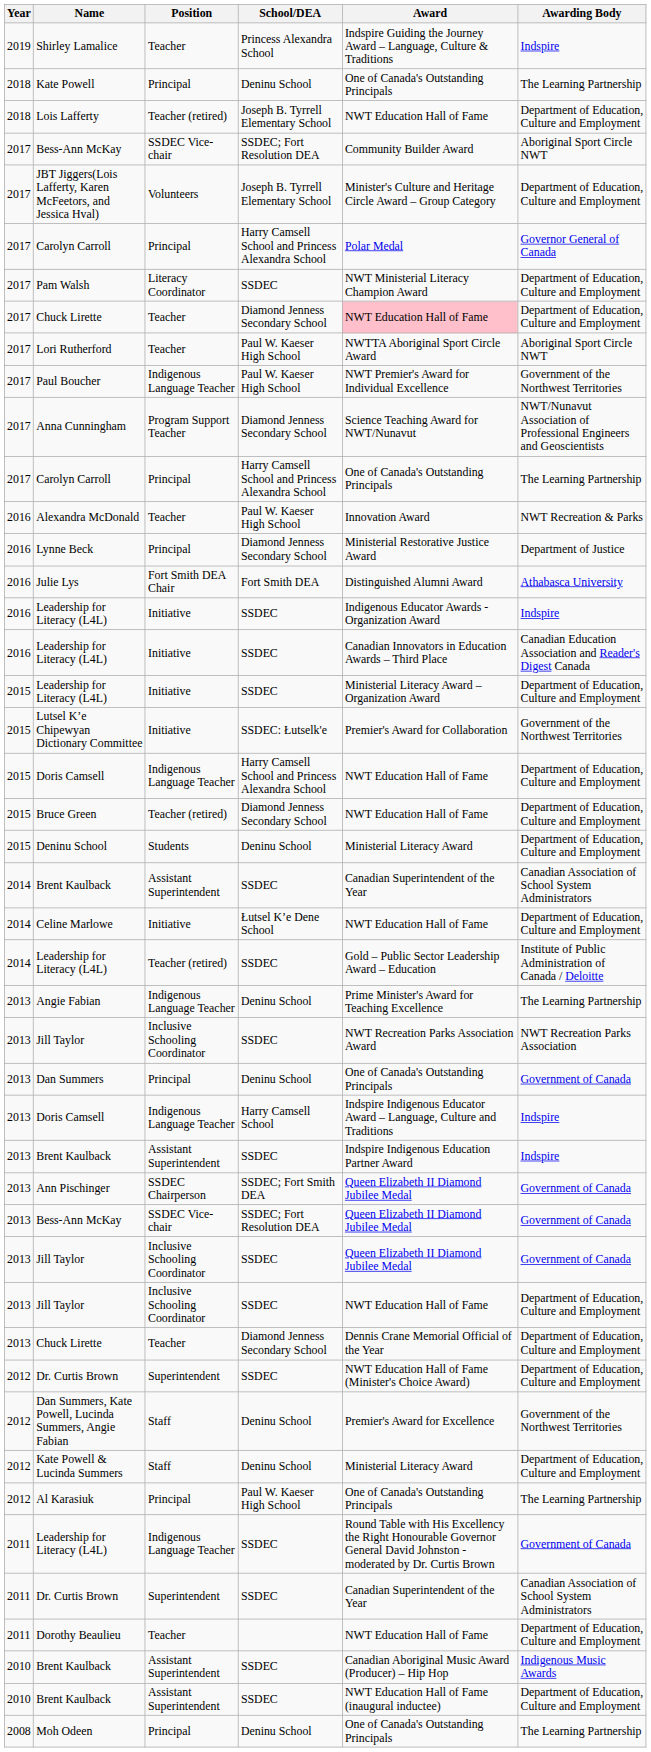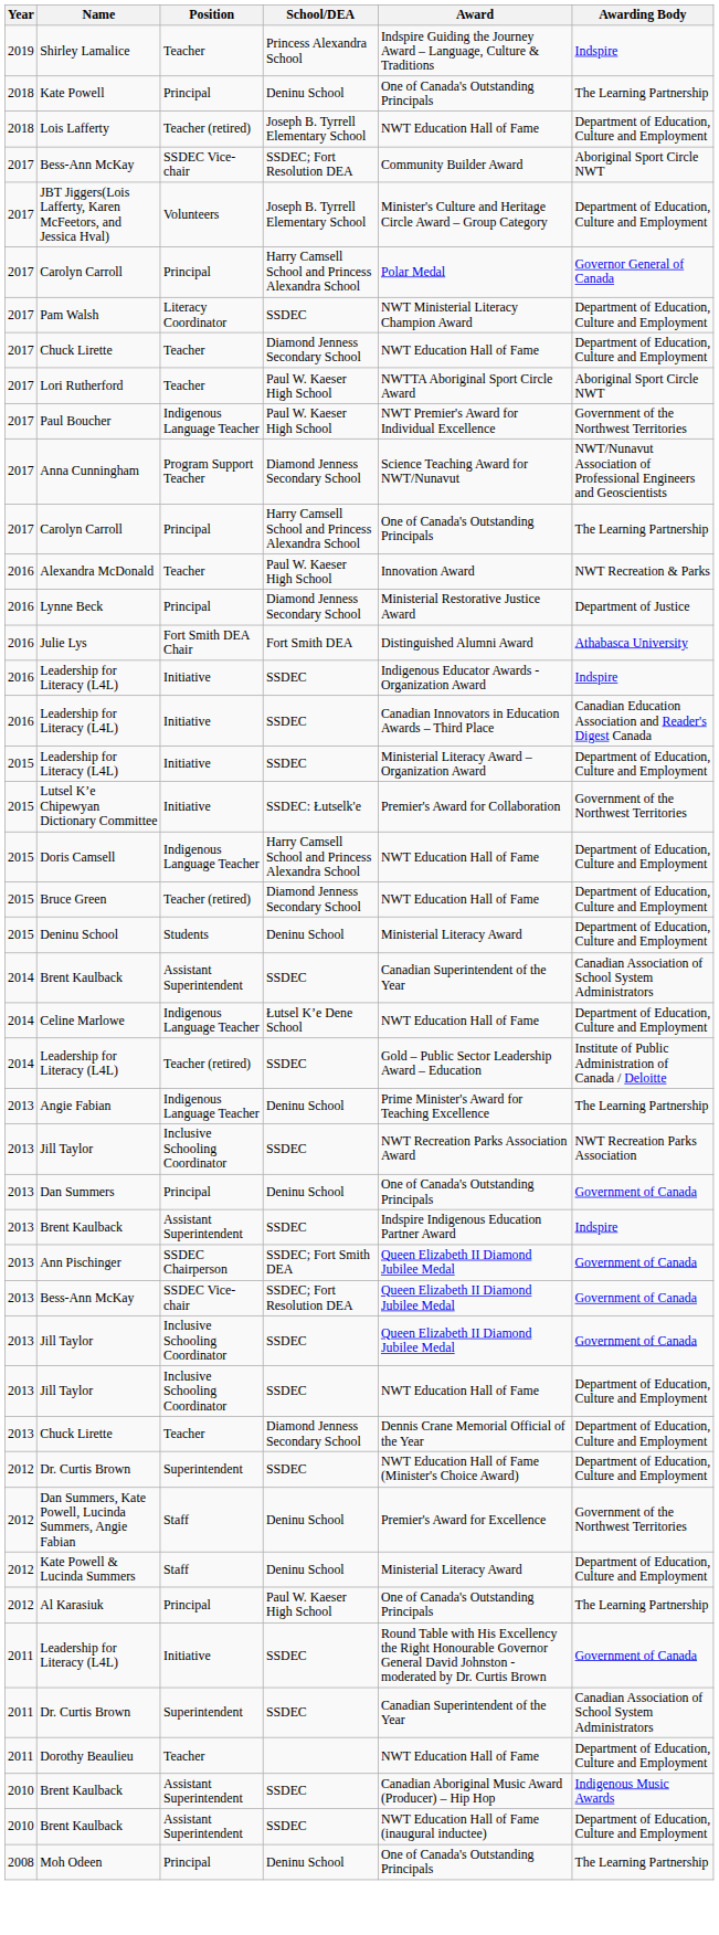 <table class="wikitable">
 <tr>
 <th>Year</th>
 <th>Name</th>
 <th>Position</th>
 <th>School/DEA</th>
 <th>Award</th>
 <th>Awarding Body</th>
 </tr>
 <tr>
 <td>2019</td>
 <td>Shirley Lamalice</td>
 <td>Teacher</td>
 <td>Princess Alexandra School</td>
 <td>Indspire Guiding the Journey Award – Language, Culture & Traditions</td>
 <td><a href='#'>Indspire</a></td>
 </tr>
 <tr>
 <td>2018</td>
 <td>Kate Powell</td>
 <td>Principal</td>
 <td>Deninu School</td>
 <td>One of Canada's Outstanding Principals</td>
 <td>The Learning Partnership</td>
 </tr>
 <tr>
 <td>2018</td>
 <td>Lois Lafferty</td>
 <td>Teacher (retired)</td>
 <td>Joseph B. Tyrrell Elementary School</td>
 <td>NWT Education Hall of Fame</td>
 <td>Department of Education, Culture and Employment</td>
 </tr>
 <tr>
 <td>2017</td>
 <td>Bess-Ann McKay</td>
 <td>SSDEC Vice-chair</td>
 <td>SSDEC; Fort Resolution DEA</td>
 <td>Community Builder Award</td>
 <td>Aboriginal Sport Circle NWT</td>
 </tr>
 <tr>
 <td>2017</td>
 <td>JBT Jiggers(Lois Lafferty, Karen McFeetors, and Jessica Hval)</td>
 <td>Volunteers</td>
 <td>Joseph B. Tyrrell Elementary School</td>
 <td>Minister's Culture and Heritage Circle Award – Group Category</td>
 <td>Department of Education, Culture and Employment</td>
 </tr>
 <tr>
 <td>2017</td>
 <td>Carolyn Carroll</td>
 <td>Principal</td>
 <td>Harry Camsell School and Princess Alexandra School</td>
 <td><a href='#'>Polar Medal</a></td>
 <td><a href='#'>Governor General of Canada</a></td>
 </tr>
 <tr>
 <td>2017</td>
 <td>Pam Walsh</td>
 <td>Literacy Coordinator</td>
 <td>SSDEC</td>
 <td>NWT Ministerial Literacy Champion Award</td>
 <td>Department of Education, Culture and Employment</td>
 </tr>
 <tr>
 <td>2017</td>
 <td>Chuck Lirette</td>
 <td>Teacher</td>
 <td>Diamond Jenness Secondary School</td>
-<td style="background: pink;">NWT Education Hall of Fame</td>
+<td>NWT Education Hall of Fame</td>
 <td>Department of Education, Culture and Employment</td>
 </tr>
 <tr>
 <td>2017</td>
 <td>Lori Rutherford</td>
 <td>Teacher</td>
 <td>Paul W. Kaeser High School</td>
 <td>NWTTA Aboriginal Sport Circle Award</td>
 <td>Aboriginal Sport Circle NWT</td>
 </tr>
 <tr>
 <td>2017</td>
 <td>Paul Boucher</td>
 <td>Indigenous Language Teacher</td>
 <td>Paul W. Kaeser High School</td>
 <td>NWT Premier's Award for Individual Excellence</td>
 <td>Government of the Northwest Territories</td>
 </tr>
 <tr>
 <td>2017</td>
 <td>Anna Cunningham</td>
 <td>Program Support Teacher</td>
 <td>Diamond Jenness Secondary School</td>
 <td>Science Teaching Award for NWT/Nunavut</td>
 <td>NWT/Nunavut Association of Professional Engineers and Geoscientists</td>
 </tr>
 <tr>
 <td>2017</td>
 <td>Carolyn Carroll</td>
 <td>Principal</td>
 <td>Harry Camsell School and Princess Alexandra School</td>
 <td>One of Canada's Outstanding Principals</td>
 <td>The Learning Partnership</td>
 </tr>
 <tr>
 <td>2016</td>
 <td>Alexandra McDonald</td>
 <td>Teacher</td>
 <td>Paul W. Kaeser High School</td>
 <td>Innovation Award</td>
 <td>NWT Recreation & Parks</td>
 </tr>
 <tr>
 <td>2016</td>
 <td>Lynne Beck</td>
 <td>Principal</td>
 <td>Diamond Jenness Secondary School</td>
 <td>Ministerial Restorative Justice Award</td>
 <td>Department of Justice</td>
 </tr>
 <tr>
 <td>2016</td>
 <td>Julie Lys</td>
 <td>Fort Smith DEA Chair</td>
 <td>Fort Smith DEA</td>
 <td>Distinguished Alumni Award</td>
 <td><a href='#'>Athabasca University</a></td>
 </tr>
 <tr>
 <td>2016</td>
 <td>Leadership for Literacy (L4L)</td>
 <td>Initiative</td>
 <td>SSDEC</td>
 <td>Indigenous Educator Awards - Organization Award</td>
 <td><a href='#'>Indspire</a></td>
 </tr>
 <tr>
 <td>2016</td>
 <td>Leadership for Literacy (L4L)</td>
 <td>Initiative</td>
 <td>SSDEC</td>
 <td>Canadian Innovators in Education Awards – Third Place</td>
 <td>Canadian Education Association and <a href='#'>Reader's Digest</a> Canada</td>
 </tr>
 <tr>
 <td>2015</td>
 <td>Leadership for Literacy (L4L)</td>
 <td>Initiative</td>
 <td>SSDEC</td>
 <td>Ministerial Literacy Award – Organization Award</td>
 <td>Department of Education, Culture and Employment</td>
 </tr>
 <tr>
 <td>2015</td>
 <td>Lutsel K’e Chipewyan Dictionary Committee</td>
 <td>Initiative</td>
 <td>SSDEC: Łutselk'e</td>
 <td>Premier's Award for Collaboration</td>
 <td>Government of the Northwest Territories</td>
 </tr>
 <tr>
 <td>2015</td>
 <td>Doris Camsell</td>
 <td>Indigenous Language Teacher</td>
 <td>Harry Camsell School and Princess Alexandra School</td>
 <td>NWT Education Hall of Fame</td>
 <td>Department of Education, Culture and Employment</td>
 </tr>
 <tr>
 <td>2015</td>
 <td>Bruce Green</td>
 <td>Teacher (retired)</td>
 <td>Diamond Jenness Secondary School</td>
 <td>NWT Education Hall of Fame</td>
 <td>Department of Education, Culture and Employment</td>
 </tr>
 <tr>
 <td>2015</td>
 <td>Deninu School</td>
 <td>Students</td>
 <td>Deninu School</td>
 <td>Ministerial Literacy Award</td>
 <td>Department of Education, Culture and Employment</td>
 </tr>
 <tr>
 <td>2014</td>
 <td>Brent Kaulback</td>
 <td>Assistant Superintendent</td>
 <td>SSDEC</td>
 <td>Canadian Superintendent of the Year</td>
 <td>Canadian Association of School System Administrators</td>
 </tr>
 <tr>
 <td>2014</td>
 <td>Celine Marlowe</td>
-<td>Initiative</td>
+<td>Indigenous Language Teacher</td>
 <td>Łutsel Kʼe Dene School</td>
 <td>NWT Education Hall of Fame</td>
 <td>Department of Education, Culture and Employment</td>
 </tr>
 <tr>
 <td>2014</td>
 <td>Leadership for Literacy (L4L)</td>
 <td>Teacher (retired)</td>
 <td>SSDEC</td>
 <td>Gold – Public Sector Leadership Award – Education</td>
 <td>Institute of Public Administration of Canada / <a href='#'>Deloitte</a></td>
 </tr>
 <tr>
 <td>2013</td>
 <td>Angie Fabian</td>
 <td>Indigenous Language Teacher</td>
 <td>Deninu School</td>
 <td>Prime Minister's Award for Teaching Excellence</td>
 <td>The Learning Partnership</td>
 </tr>
 <tr>
 <td>2013</td>
 <td>Jill Taylor</td>
 <td>Inclusive Schooling Coordinator</td>
 <td>SSDEC</td>
 <td>NWT Recreation Parks Association Award</td>
 <td>NWT Recreation Parks Association</td>
 </tr>
 <tr>
 <td>2013</td>
 <td>Dan Summers</td>
 <td>Principal</td>
 <td>Deninu School</td>
 <td>One of Canada's Outstanding Principals</td>
 <td><a href='#'>Government of Canada</a></td>
-</tr>
-<tr>
-<td>2013</td>
-<td>Doris Camsell</td>
-<td>Indigenous Language Teacher</td>
-<td>Harry Camsell School</td>
-<td>Indspire Indigenous Educator Award – Language, Culture and Traditions</td>
-<td><a href='#'>Indspire</a></td>
 </tr>
 <tr>
 <td>2013</td>
 <td>Brent Kaulback</td>
 <td>Assistant Superintendent</td>
 <td>SSDEC</td>
 <td>Indspire Indigenous Education Partner Award</td>
 <td><a href='#'>Indspire</a></td>
 </tr>
 <tr>
 <td>2013</td>
 <td>Ann Pischinger</td>
 <td>SSDEC Chairperson</td>
 <td>SSDEC; Fort Smith DEA</td>
 <td><a href='#'>Queen Elizabeth II Diamond Jubilee Medal</a></td>
 <td><a href='#'>Government of Canada</a></td>
 </tr>
 <tr>
 <td>2013</td>
 <td>Bess-Ann McKay</td>
 <td>SSDEC Vice-chair</td>
 <td>SSDEC; Fort Resolution DEA</td>
 <td><a href='#'>Queen Elizabeth II Diamond Jubilee Medal</a></td>
 <td><a href='#'>Government of Canada</a></td>
 </tr>
 <tr>
 <td>2013</td>
 <td>Jill Taylor</td>
 <td>Inclusive Schooling Coordinator</td>
 <td>SSDEC</td>
 <td><a href='#'>Queen Elizabeth II Diamond Jubilee Medal</a></td>
 <td><a href='#'>Government of Canada</a></td>
 </tr>
 <tr>
 <td>2013</td>
 <td>Jill Taylor</td>
 <td>Inclusive Schooling Coordinator</td>
 <td>SSDEC</td>
 <td>NWT Education Hall of Fame</td>
 <td>Department of Education, Culture and Employment</td>
 </tr>
 <tr>
 <td>2013</td>
 <td>Chuck Lirette</td>
 <td>Teacher</td>
 <td>Diamond Jenness Secondary School</td>
 <td>Dennis Crane Memorial Official of the Year</td>
 <td>Department of Education, Culture and Employment</td>
 </tr>
 <tr>
 <td>2012</td>
 <td>Dr. Curtis Brown</td>
 <td>Superintendent</td>
 <td>SSDEC</td>
 <td>NWT Education Hall of Fame (Minister's Choice Award)</td>
 <td>Department of Education, Culture and Employment</td>
 </tr>
 <tr>
 <td>2012</td>
 <td>Dan Summers, Kate Powell, Lucinda Summers, Angie Fabian</td>
 <td>Staff</td>
 <td>Deninu School</td>
 <td>Premier's Award for Excellence</td>
 <td>Government of the Northwest Territories</td>
 </tr>
 <tr>
 <td>2012</td>
 <td>Kate Powell & Lucinda Summers</td>
 <td>Staff</td>
 <td>Deninu School</td>
 <td>Ministerial Literacy Award</td>
 <td>Department of Education, Culture and Employment</td>
 </tr>
 <tr>
 <td>2012</td>
 <td>Al Karasiuk</td>
 <td>Principal</td>
 <td>Paul W. Kaeser High School</td>
 <td>One of Canada's Outstanding Principals</td>
 <td>The Learning Partnership</td>
 </tr>
 <tr>
 <td>2011</td>
 <td>Leadership for Literacy (L4L)</td>
-<td>Indigenous Language Teacher</td>
+<td>Initiative</td>
 <td>SSDEC</td>
 <td>Round Table with His Excellency the Right Honourable Governor General David Johnston - moderated by Dr. Curtis Brown</td>
 <td><a href='#'>Government of Canada</a></td>
 </tr>
 <tr>
 <td>2011</td>
 <td>Dr. Curtis Brown</td>
 <td>Superintendent</td>
 <td>SSDEC</td>
 <td>Canadian Superintendent of the Year</td>
 <td>Canadian Association of School System Administrators</td>
 </tr>
 <tr>
 <td>2011</td>
 <td>Dorothy Beaulieu</td>
 <td>Teacher</td>
 <td></td>
 <td>NWT Education Hall of Fame</td>
 <td>Department of Education, Culture and Employment</td>
 </tr>
 <tr>
 <td>2010</td>
 <td>Brent Kaulback</td>
 <td>Assistant Superintendent</td>
 <td>SSDEC</td>
 <td>Canadian Aboriginal Music Award (Producer) – Hip Hop</td>
 <td><a href='#'>Indigenous Music Awards</a></td>
 </tr>
 <tr>
 <td>2010</td>
 <td>Brent Kaulback</td>
 <td>Assistant Superintendent</td>
 <td>SSDEC</td>
 <td>NWT Education Hall of Fame (inaugural inductee)</td>
 <td>Department of Education, Culture and Employment</td>
 </tr>
 <tr>
 <td>2008</td>
 <td>Moh Odeen</td>
 <td>Principal</td>
 <td>Deninu School</td>
 <td>One of Canada's Outstanding Principals</td>
 <td>The Learning Partnership</td>
 </tr>
 </table>
